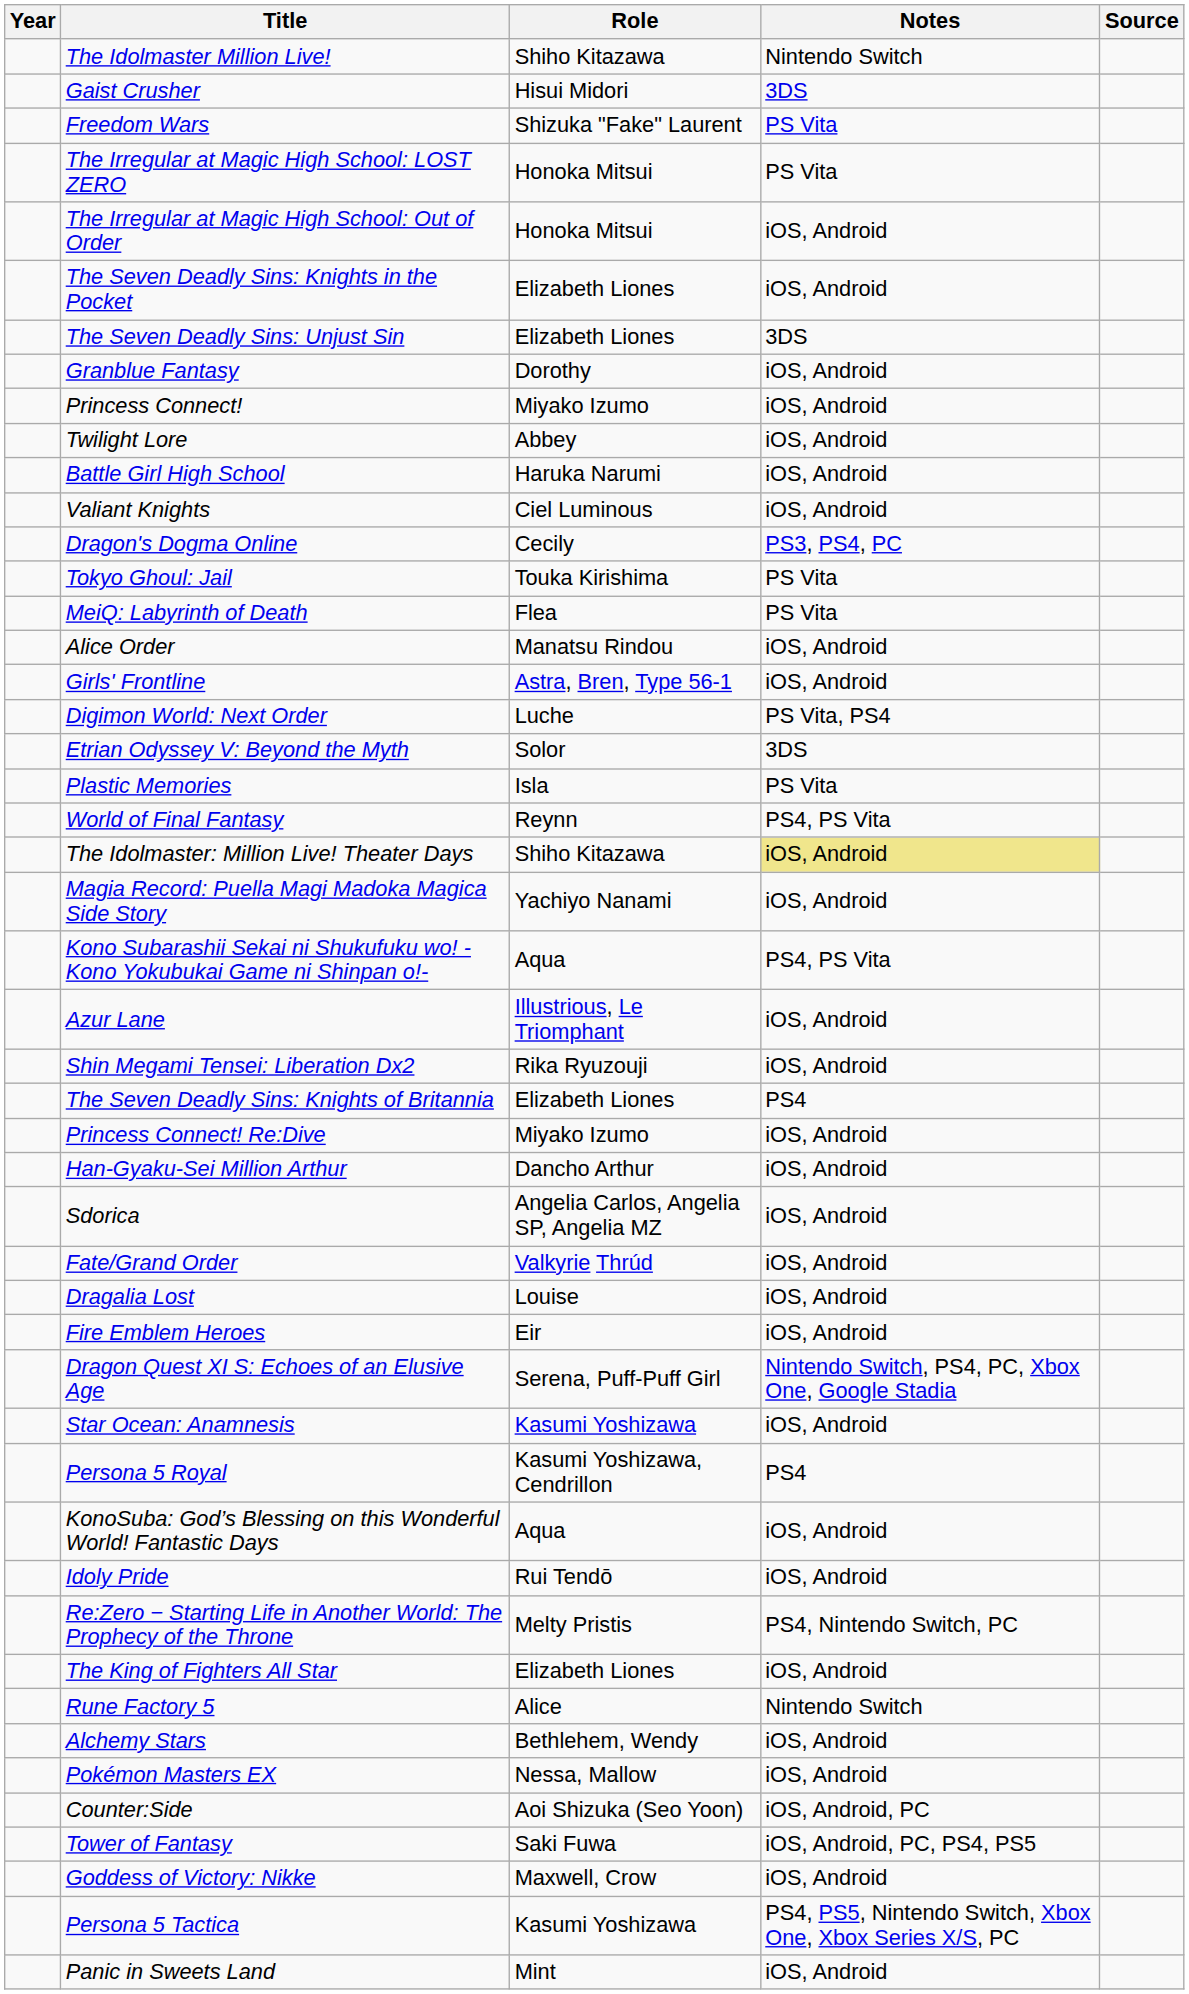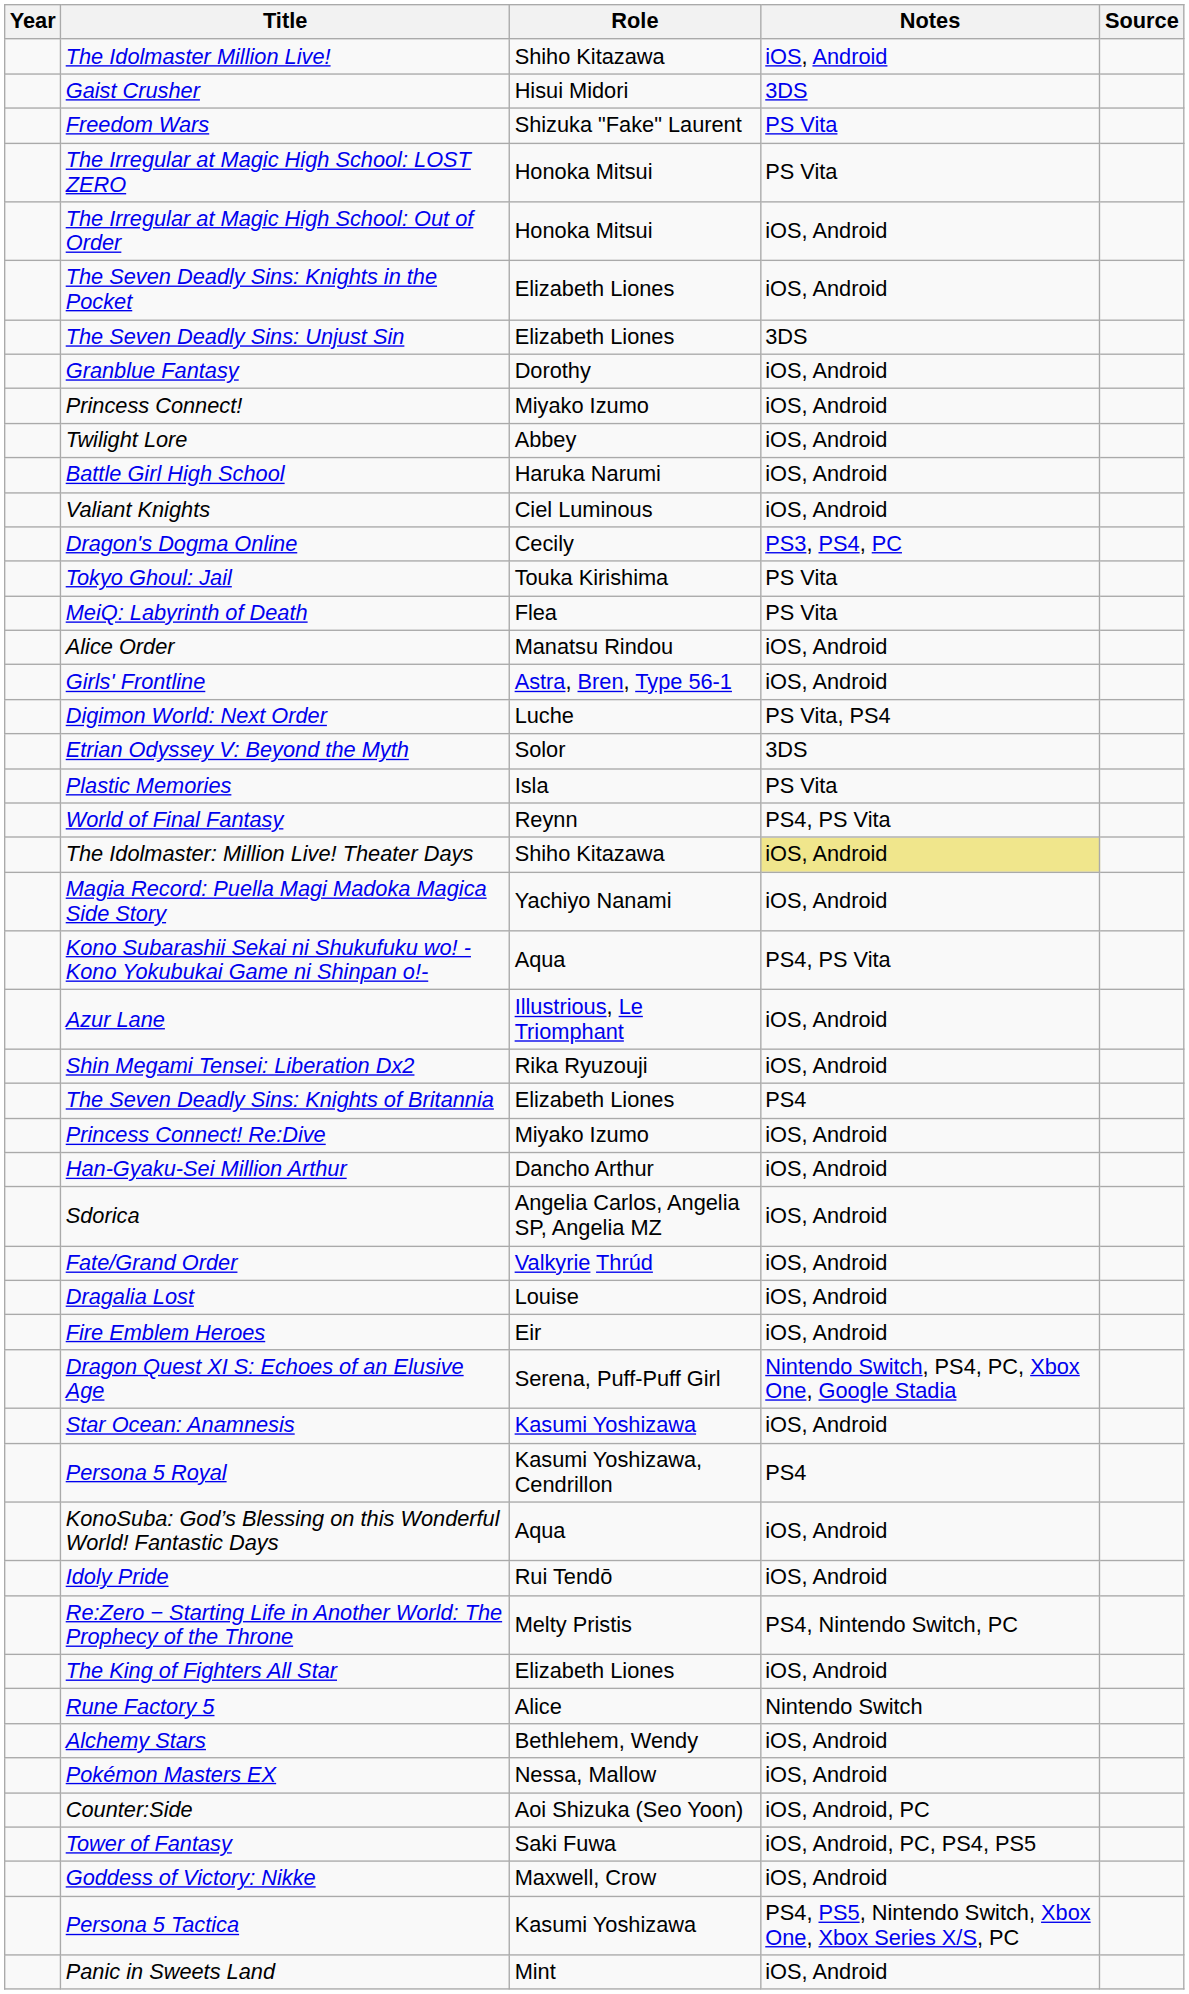 <table class="wikitable sortable plainrowheaders">
 <tr>
 <th>Year</th>
 <th>Title</th>
 <th>Role</th>
 <th class="unsortable">Notes</th>
 <th class="unsortable">Source</th>
 </tr>
 <tr>
 <td></td>
 <td><em><a href='#'>The Idolmaster Million Live!</a></em></td>
 <td>Shiho Kitazawa</td>
-<td>Nintendo Switch</td>
+<td><a href='#'>iOS</a>, <a href='#'>Android</a></td>
 <td></td>
 </tr>
 <tr>
 <td></td>
 <td><em><a href='#'>Gaist Crusher</a></em></td>
 <td>Hisui Midori</td>
 <td><a href='#'>3DS</a></td>
 <td></td>
 </tr>
 <tr>
 <td></td>
 <td><em><a href='#'>Freedom Wars</a></em></td>
 <td>Shizuka "Fake" Laurent</td>
 <td><a href='#'>PS Vita</a></td>
 <td></td>
 </tr>
 <tr>
 <td></td>
 <td><em><a href='#'>The Irregular at Magic High School: LOST ZERO</a></em></td>
 <td>Honoka Mitsui</td>
 <td>PS Vita</td>
 <td></td>
 </tr>
 <tr>
 <td></td>
 <td><em><a href='#'>The Irregular at Magic High School: Out of Order</a></em></td>
 <td>Honoka Mitsui</td>
 <td>iOS, Android</td>
 <td></td>
 </tr>
 <tr>
 <td></td>
 <td><em><a href='#'>The Seven Deadly Sins: Knights in the Pocket</a></em></td>
 <td>Elizabeth Liones</td>
 <td>iOS, Android</td>
 <td></td>
 </tr>
 <tr>
 <td></td>
 <td><em><a href='#'>The Seven Deadly Sins: Unjust Sin</a></em></td>
 <td>Elizabeth Liones</td>
 <td>3DS</td>
 <td></td>
 </tr>
 <tr>
 <td></td>
 <td><em><a href='#'>Granblue Fantasy</a></em></td>
 <td>Dorothy</td>
 <td>iOS, Android</td>
 <td></td>
 </tr>
 <tr>
 <td></td>
 <td><em>Princess Connect!</em></td>
 <td>Miyako Izumo</td>
 <td>iOS, Android</td>
 <td></td>
 </tr>
 <tr>
 <td></td>
 <td><em>Twilight Lore</em></td>
 <td>Abbey</td>
 <td>iOS, Android</td>
 <td></td>
 </tr>
 <tr>
 <td></td>
 <td><em><a href='#'>Battle Girl High School</a></em></td>
 <td>Haruka Narumi</td>
 <td>iOS, Android</td>
 <td></td>
 </tr>
 <tr>
 <td></td>
 <td><em>Valiant Knights</em></td>
 <td>Ciel Luminous</td>
 <td>iOS, Android</td>
 <td></td>
 </tr>
 <tr>
 <td></td>
 <td><em><a href='#'>Dragon's Dogma Online</a></em></td>
 <td>Cecily</td>
 <td><a href='#'>PS3</a>, <a href='#'>PS4</a>, <a href='#'>PC</a></td>
 <td></td>
 </tr>
 <tr>
 <td></td>
 <td><em><a href='#'>Tokyo Ghoul: Jail</a></em></td>
 <td>Touka Kirishima</td>
 <td>PS Vita</td>
 <td></td>
 </tr>
 <tr>
 <td></td>
 <td><em><a href='#'>MeiQ: Labyrinth of Death</a></em></td>
 <td>Flea</td>
 <td>PS Vita</td>
 <td></td>
 </tr>
 <tr>
 <td></td>
 <td><em>Alice Order</em></td>
 <td>Manatsu Rindou</td>
 <td>iOS, Android</td>
 <td></td>
 </tr>
 <tr>
 <td></td>
 <td><em><a href='#'>Girls' Frontline</a></em></td>
 <td><a href='#'>Astra</a>, <a href='#'>Bren</a>, <a href='#'>Type 56-1</a></td>
 <td>iOS, Android</td>
 <td></td>
 </tr>
 <tr>
 <td></td>
 <td><em><a href='#'>Digimon World: Next Order</a></em></td>
 <td>Luche</td>
 <td>PS Vita, PS4</td>
 <td></td>
 </tr>
 <tr>
 <td></td>
 <td><em><a href='#'>Etrian Odyssey V: Beyond the Myth</a></em></td>
 <td>Solor</td>
 <td>3DS</td>
 <td></td>
 </tr>
 <tr>
 <td></td>
 <td><em><a href='#'>Plastic Memories</a></em></td>
 <td>Isla</td>
 <td>PS Vita</td>
 <td></td>
 </tr>
 <tr>
 <td></td>
 <td><em><a href='#'>World of Final Fantasy</a></em></td>
 <td>Reynn</td>
 <td>PS4, PS Vita</td>
 <td></td>
 </tr>
 <tr>
 <td></td>
 <td><em>The Idolmaster: Million Live! Theater Days</em></td>
 <td>Shiho Kitazawa</td>
 <td style="background: khaki;">iOS, Android</td>
 <td></td>
 </tr>
 <tr>
 <td></td>
 <td><em><a href='#'>Magia Record: Puella Magi Madoka Magica Side Story</a></em></td>
 <td>Yachiyo Nanami</td>
 <td>iOS, Android</td>
 <td></td>
 </tr>
 <tr>
 <td></td>
 <td><em><a href='#'>Kono Subarashii Sekai ni Shukufuku wo! -Kono Yokubukai Game ni Shinpan o!-</a></em></td>
 <td>Aqua</td>
 <td>PS4, PS Vita</td>
 <td></td>
 </tr>
 <tr>
 <td></td>
 <td><em><a href='#'>Azur Lane</a></em></td>
 <td><a href='#'>Illustrious</a>, <a href='#'>Le Triomphant</a></td>
 <td>iOS, Android</td>
 <td></td>
 </tr>
 <tr>
 <td></td>
 <td><em><a href='#'>Shin Megami Tensei: Liberation Dx2</a></em></td>
 <td>Rika Ryuzouji</td>
 <td>iOS, Android</td>
 <td></td>
 </tr>
 <tr>
 <td></td>
 <td><em><a href='#'>The Seven Deadly Sins: Knights of Britannia</a></em></td>
 <td>Elizabeth Liones</td>
 <td>PS4</td>
 <td></td>
 </tr>
 <tr>
 <td></td>
 <td><em><a href='#'>Princess Connect! Re:Dive</a></em></td>
 <td>Miyako Izumo</td>
 <td>iOS, Android</td>
 <td></td>
 </tr>
 <tr>
 <td></td>
 <td><em><a href='#'>Han-Gyaku-Sei Million Arthur</a></em></td>
 <td>Dancho Arthur</td>
 <td>iOS, Android</td>
 <td></td>
 </tr>
 <tr>
 <td></td>
 <td><em>Sdorica</em></td>
 <td>Angelia Carlos, Angelia SP, Angelia MZ</td>
 <td>iOS, Android</td>
 <td></td>
 </tr>
 <tr>
 <td></td>
 <td><em><a href='#'>Fate/Grand Order</a></em></td>
 <td><a href='#'>Valkyrie</a> <a href='#'>Thrúd</a></td>
 <td>iOS, Android</td>
 <td></td>
 </tr>
 <tr>
 <td></td>
 <td><em><a href='#'>Dragalia Lost</a></em></td>
 <td>Louise</td>
 <td>iOS, Android</td>
 <td></td>
 </tr>
 <tr>
 <td></td>
 <td><em><a href='#'>Fire Emblem Heroes</a></em></td>
 <td>Eir</td>
 <td>iOS, Android</td>
 <td></td>
 </tr>
 <tr>
 <td></td>
 <td><em><a href='#'>Dragon Quest XI S: Echoes of an Elusive Age</a></em></td>
 <td>Serena, Puff-Puff Girl</td>
 <td><a href='#'>Nintendo Switch</a>, PS4, PC, <a href='#'>Xbox One</a>, <a href='#'>Google Stadia</a></td>
 <td></td>
 </tr>
 <tr>
 <td></td>
 <td><em><a href='#'>Star Ocean: Anamnesis</a></em></td>
 <td><a href='#'>Kasumi Yoshizawa</a></td>
 <td>iOS, Android</td>
 <td></td>
 </tr>
 <tr>
 <td></td>
 <td><em><a href='#'>Persona 5 Royal</a></em></td>
 <td>Kasumi Yoshizawa, Cendrillon</td>
 <td>PS4</td>
 <td></td>
 </tr>
 <tr>
 <td></td>
 <td><em>KonoSuba: God’s Blessing on this Wonderful World! Fantastic Days</em></td>
 <td>Aqua</td>
 <td>iOS, Android</td>
 <td></td>
 </tr>
 <tr>
 <td></td>
 <td><em><a href='#'>Idoly Pride</a></em></td>
 <td>Rui Tendō</td>
 <td>iOS, Android</td>
 <td></td>
 </tr>
 <tr>
 <td></td>
 <td><em><a href='#'>Re:Zero − Starting Life in Another World: The Prophecy of the Throne</a></em></td>
 <td>Melty Pristis</td>
 <td>PS4, Nintendo Switch, PC</td>
 <td></td>
 </tr>
 <tr>
 <td></td>
 <td><em><a href='#'>The King of Fighters All Star</a></em></td>
 <td>Elizabeth Liones</td>
 <td>iOS, Android</td>
 <td></td>
 </tr>
 <tr>
 <td></td>
 <td><em><a href='#'>Rune Factory 5</a></em></td>
 <td>Alice</td>
 <td>Nintendo Switch</td>
 <td></td>
 </tr>
 <tr>
 <td></td>
 <td><em><a href='#'>Alchemy Stars</a></em></td>
 <td>Bethlehem, Wendy</td>
 <td>iOS, Android</td>
 <td></td>
 </tr>
 <tr>
 <td></td>
 <td><em><a href='#'>Pokémon Masters EX</a></em></td>
 <td>Nessa, Mallow</td>
 <td>iOS, Android</td>
 <td></td>
 </tr>
 <tr>
 <td></td>
 <td><em>Counter:Side</em></td>
 <td>Aoi Shizuka (Seo Yoon)</td>
 <td>iOS, Android, PC</td>
 <td></td>
 </tr>
 <tr>
 <td></td>
 <td><em><a href='#'>Tower of Fantasy</a></em></td>
 <td>Saki Fuwa</td>
 <td>iOS, Android, PC, PS4, PS5</td>
 <td></td>
 </tr>
 <tr>
 <td></td>
 <td><em><a href='#'>Goddess of Victory: Nikke</a></em></td>
 <td>Maxwell, Crow</td>
 <td>iOS, Android</td>
 <td></td>
 </tr>
 <tr>
 <td></td>
 <td><em><a href='#'>Persona 5 Tactica</a></em></td>
 <td>Kasumi Yoshizawa</td>
 <td>PS4, <a href='#'>PS5</a>, Nintendo Switch, <a href='#'>Xbox One</a>, <a href='#'>Xbox Series X/S</a>, PC</td>
 <td></td>
 </tr>
 <tr>
 <td></td>
 <td><em>Panic in Sweets Land</em></td>
 <td>Mint</td>
 <td>iOS, Android</td>
 <td></td>
 </tr>
 </table>
